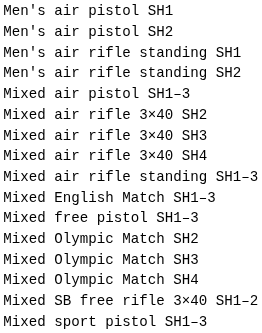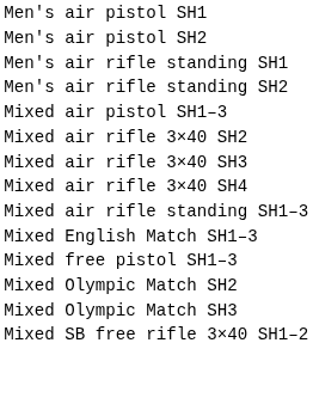 <table>
 <tr>
 <td>Men's air pistol SH1<br></td>
 <td></td>
 <td></td>
 <td></td>
 </tr>
 <tr>
 <td>Men's air pistol SH2<br></td>
 <td></td>
 <td></td>
 <td></td>
 </tr>
 <tr>
 <td>Men's air rifle standing SH1<br></td>
 <td></td>
 <td></td>
 <td></td>
 </tr>
 <tr>
 <td>Men's air rifle standing SH2<br></td>
 <td></td>
 <td></td>
 <td></td>
 </tr>
 <tr>
 <td>Mixed air pistol SH1–3<br></td>
 <td></td>
 <td></td>
 <td></td>
 </tr>
 <tr>
 <td>Mixed air rifle 3×40 SH2<br></td>
 <td></td>
 <td></td>
 <td></td>
 </tr>
 <tr>
 <td>Mixed air rifle 3×40 SH3<br></td>
 <td></td>
 <td></td>
 <td></td>
 </tr>
 <tr>
 <td>Mixed air rifle 3×40 SH4<br></td>
 <td></td>
 <td></td>
 <td></td>
 </tr>
 <tr>
 <td>Mixed air rifle standing SH1–3<br></td>
 <td></td>
 <td></td>
 <td></td>
 </tr>
 <tr>
 <td>Mixed English Match SH1–3<br></td>
 <td></td>
 <td></td>
 <td></td>
 </tr>
 <tr>
 <td>Mixed free pistol SH1–3<br></td>
 <td></td>
 <td></td>
 <td></td>
 </tr>
 <tr>
 <td>Mixed Olympic Match SH2<br></td>
 <td></td>
 <td></td>
 <td></td>
 </tr>
 <tr>
 <td>Mixed Olympic Match SH3<br></td>
 <td></td>
 <td></td>
 <td></td>
 </tr>
 <tr>
-<td>Mixed Olympic Match SH4<br></td>
-<td></td>
-<td></td>
-<td></td>
-</tr>
-<tr>
 <td>Mixed SB free rifle 3×40 SH1–2<br></td>
 <td></td>
 <td></td>
 <td></td>
 </tr>
-<tr>
-<td>Mixed sport pistol SH1–3<br></td>
-<td></td>
-<td></td>
-<td></td>
-</tr>
 </table>
